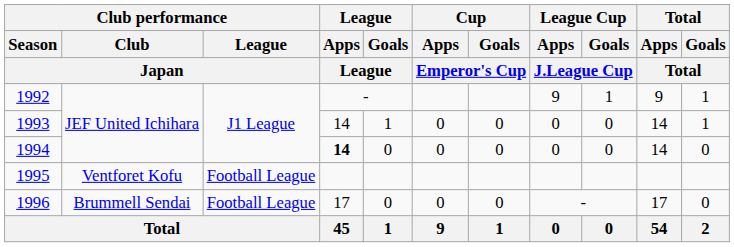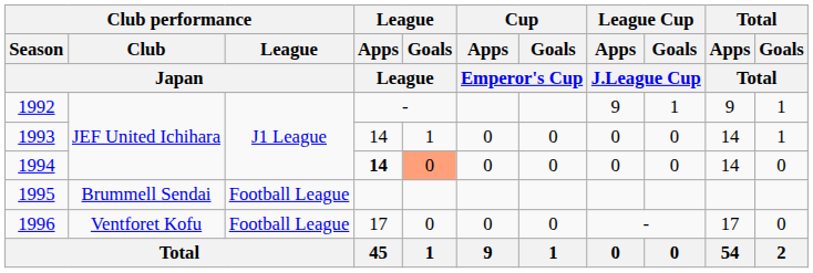 <table class="wikitable" style="text-align:center;">
 <tr>
 <th colspan=3>Club performance</th>
 <th colspan=2>League</th>
 <th colspan=2>Cup</th>
 <th colspan=2>League Cup</th>
 <th colspan=2>Total</th>
 </tr>
 <tr>
 <th>Season</th>
 <th>Club</th>
 <th>League</th>
 <th>Apps</th>
 <th>Goals</th>
 <th>Apps</th>
 <th>Goals</th>
 <th>Apps</th>
 <th>Goals</th>
 <th>Apps</th>
 <th>Goals</th>
 </tr>
 <tr>
 <th colspan=3>Japan</th>
 <th colspan=2>League</th>
 <th colspan=2><a href='#'>Emperor's Cup</a></th>
 <th colspan=2><a href='#'>J.League Cup</a></th>
 <th colspan=2>Total</th>
 </tr>
 <tr>
 <td><a href='#'>1992</a></td>
 <td rowspan="3"><a href='#'>JEF United Ichihara</a></td>
 <td rowspan="3"><a href='#'>J1 League</a></td>
 <td colspan="2">-</td>
 <td></td>
 <td></td>
 <td>9</td>
 <td>1</td>
 <td>9</td>
 <td>1</td>
 </tr>
 <tr>
 <td><a href='#'>1993</a></td>
 <td>14</td>
 <td>1</td>
 <td>0</td>
 <td>0</td>
 <td>0</td>
 <td>0</td>
 <td>14</td>
 <td>1</td>
 </tr>
 <tr>
 <td><a href='#'>1994</a></td>
 <td><strong>14</strong></td>
-<td>0</td>
+<td style="background: lightsalmon;">0</td>
 <td>0</td>
 <td>0</td>
 <td>0</td>
 <td>0</td>
 <td>14</td>
 <td>0</td>
 </tr>
 <tr>
 <td><a href='#'>1995</a></td>
-<td><a href='#'>Ventforet Kofu</a></td>
+<td><a href='#'>Brummell Sendai</a></td>
 <td><a href='#'>Football League</a></td>
 <td></td>
 <td></td>
 <td></td>
 <td></td>
 <td></td>
 <td></td>
 <td></td>
 <td></td>
 </tr>
 <tr>
 <td><a href='#'>1996</a></td>
-<td><a href='#'>Brummell Sendai</a></td>
+<td><a href='#'>Ventforet Kofu</a></td>
 <td><a href='#'>Football League</a></td>
 <td>17</td>
 <td>0</td>
 <td>0</td>
 <td>0</td>
 <td colspan="2">-</td>
 <td>17</td>
 <td>0</td>
 </tr>
 <tr>
 <th colspan=3>Total</th>
 <th>45</th>
 <th>1</th>
 <th>9</th>
 <th>1</th>
 <th>0</th>
 <th>0</th>
 <th>54</th>
 <th>2</th>
 </tr>
 </table>
